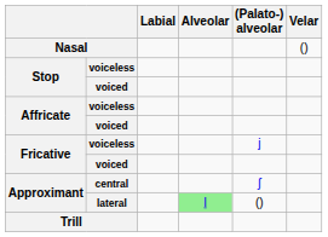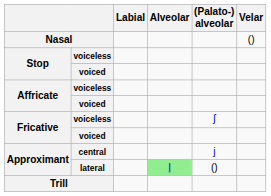 <table class="wikitable" style="text-align:center">
 <tr>
 <th colspan="2"></th>
 <th>Labial</th>
 <th>Alveolar</th>
 <th>(Palato-)<br>alveolar</th>
 <th>Velar</th>
 </tr>
 <tr>
 <th colspan="2">Nasal</th>
 <td></td>
 <td></td>
 <td></td>
 <td>()</td>
 </tr>
 <tr>
 <th rowspan="2">Stop</th>
 <th><small>voiceless</small></th>
 <td></td>
 <td></td>
 <td></td>
 <td></td>
 </tr>
 <tr>
 <th><small>voiced</small></th>
 <td></td>
 <td></td>
 <td></td>
 <td></td>
 </tr>
 <tr>
 <th rowspan="2">Affricate</th>
 <th><small>voiceless</small></th>
 <td></td>
 <td></td>
 <td></td>
 <td></td>
 </tr>
 <tr>
 <th><small>voiced</small></th>
 <td></td>
 <td></td>
 <td></td>
 <td></td>
 </tr>
 <tr>
 <th rowspan="2">Fricative</th>
 <th><small>voiceless</small></th>
 <td></td>
 <td></td>
-<td><a href='#'>j</a></td>
+<td><a href='#'>ʃ</a></td>
 <td></td>
 </tr>
 <tr>
 <th><small>voiced</small></th>
 <td></td>
 <td></td>
 <td></td>
 <td></td>
 </tr>
 <tr>
 <th rowspan="2">Approximant</th>
 <th><small>central</small></th>
 <td></td>
 <td></td>
-<td><a href='#'>ʃ</a></td>
+<td><a href='#'>j</a></td>
 <td></td>
 </tr>
 <tr>
 <th><small>lateral</small></th>
 <td></td>
 <td style="background: lightgreen;"><a href='#'>l</a></td>
 <td>()</td>
 <td></td>
 </tr>
 <tr>
 <th colspan="2">Trill</th>
 <td></td>
 <td></td>
 <td></td>
 <td></td>
 </tr>
 </table>
